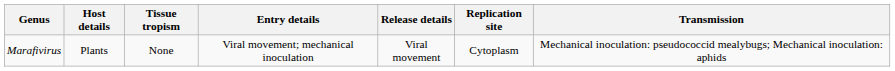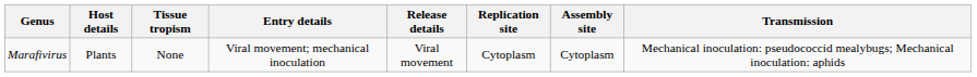 <table class="wikitable sortable" style="text-align:center">
 <tr>
 <th>Genus</th>
 <th>Host details</th>
 <th>Tissue tropism</th>
 <th>Entry details</th>
 <th>Release details</th>
 <th>Replication site</th>
+<th>Assembly site</th>
 <th>Transmission</th>
 </tr>
 <tr>
 <td><em>Marafivirus</em></td>
 <td>Plants</td>
 <td>None</td>
 <td>Viral movement; mechanical inoculation</td>
 <td>Viral movement</td>
 <td>Cytoplasm</td>
+<td>Cytoplasm</td>
 <td>Mechanical inoculation: pseudococcid mealybugs; Mechanical inoculation: aphids</td>
 </tr>
 </table>
